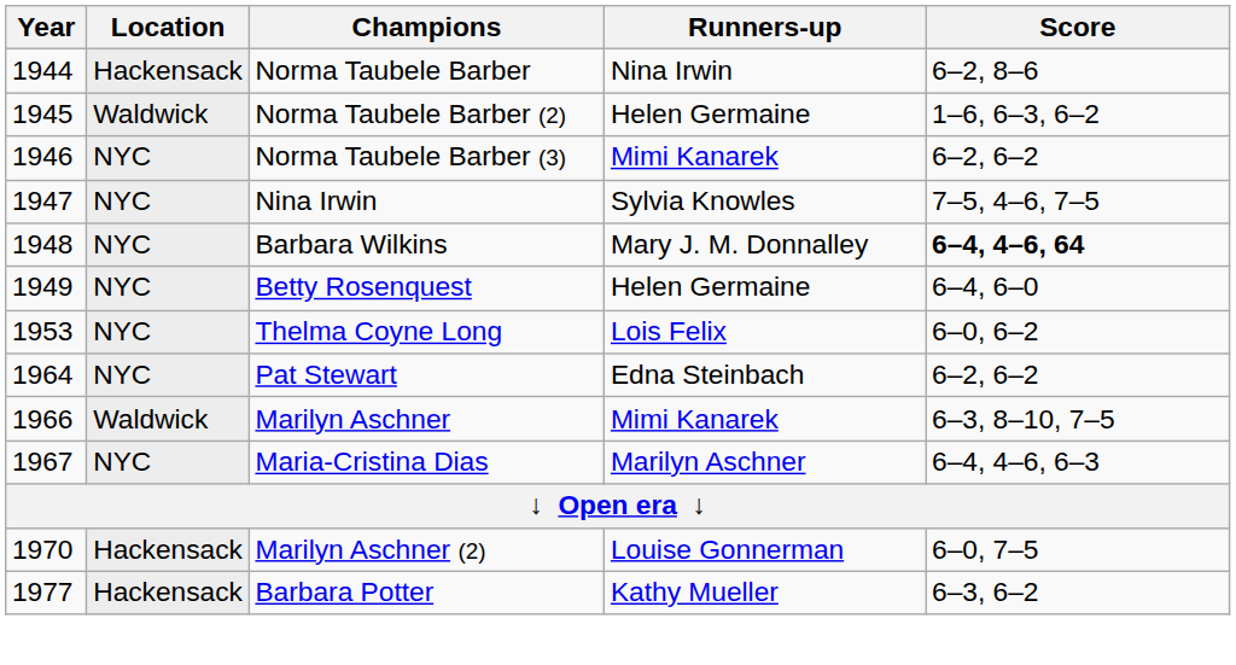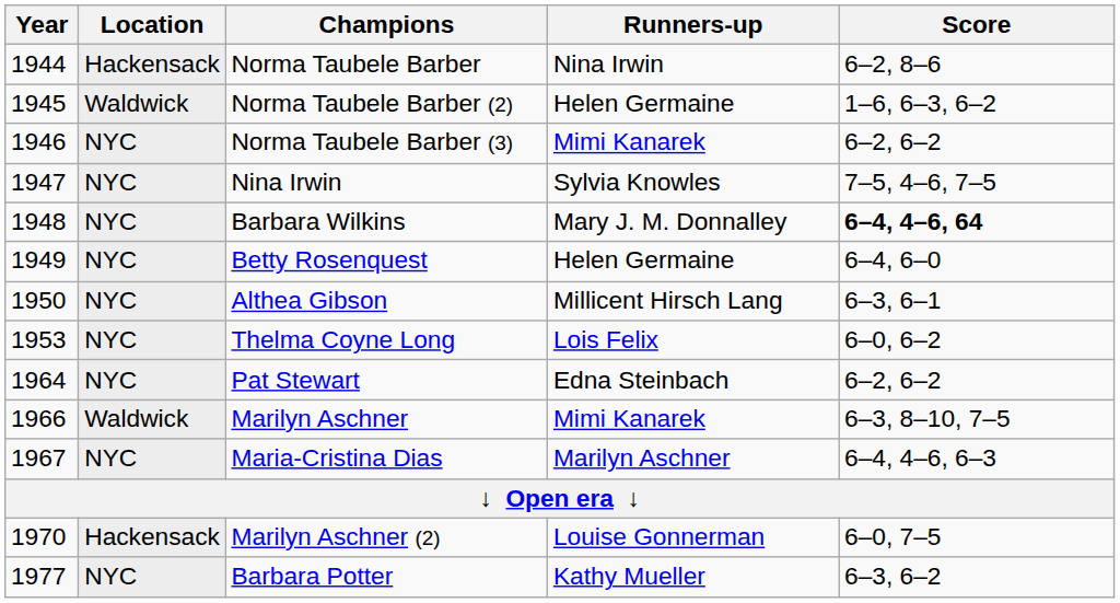 <table class=wikitable>
 <tr>
 <th style="width:40px">Year</th>
 <th style="width:80px">Location</th>
 <th style="width:200px">Champions</th>
 <th style="width:180px">Runners-up</th>
 <th style="width:170px" class="unsortable">Score</th>
 </tr>
 <tr>
 <td>1944</td>
 <td style="background:#ededed">Hackensack</td>
 <td> Norma Taubele Barber</td>
 <td> Nina Irwin</td>
 <td>6–2, 8–6</td>
 </tr>
 <tr>
 <td>1945</td>
 <td style="background:#ededed">Waldwick</td>
 <td> Norma Taubele Barber  <small>(2)</small></td>
 <td> Helen Germaine</td>
 <td>1–6, 6–3, 6–2</td>
 </tr>
 <tr>
 <td>1946</td>
 <td style="background:#ededed">NYC</td>
 <td> Norma Taubele Barber  <small>(3)</small></td>
 <td> <a href='#'>Mimi Kanarek</a></td>
 <td>6–2, 6–2</td>
 </tr>
 <tr>
 <td>1947</td>
 <td style="background:#ededed">NYC</td>
 <td> Nina Irwin</td>
 <td> Sylvia Knowles</td>
 <td>7–5, 4–6, 7–5</td>
 </tr>
 <tr>
 <td>1948</td>
 <td style="background:#ededed">NYC</td>
 <td> Barbara Wilkins</td>
 <td> Mary J. M. Donnalley</td>
 <td><strong>6–4, 4–6, 64</strong></td>
 </tr>
 <tr>
 <td>1949</td>
 <td style="background:#ededed">NYC</td>
 <td> <a href='#'>Betty Rosenquest</a></td>
 <td> Helen Germaine</td>
 <td>6–4, 6–0</td>
 </tr>
 <tr>
+<td>1950</td>
+<td style="background:#ededed">NYC</td>
+<td> <a href='#'>Althea Gibson</a></td>
+<td> Millicent Hirsch Lang</td>
+<td>6–3, 6–1</td>
+</tr>
+<tr>
 <td>1953</td>
 <td style="background:#ededed">NYC</td>
 <td> <a href='#'>Thelma Coyne Long</a></td>
 <td> <a href='#'>Lois Felix</a></td>
 <td>6–0, 6–2</td>
 </tr>
 <tr>
 <td>1964</td>
 <td style="background:#ededed">NYC</td>
 <td> <a href='#'>Pat Stewart</a></td>
 <td> Edna Steinbach</td>
 <td>6–2, 6–2</td>
 </tr>
 <tr>
 <td>1966</td>
 <td style="background:#ededed">Waldwick</td>
 <td> <a href='#'>Marilyn Aschner</a></td>
 <td> <a href='#'>Mimi Kanarek</a></td>
 <td>6–3, 8–10, 7–5</td>
 </tr>
 <tr>
 <td>1967</td>
 <td style="background:#ededed">NYC</td>
 <td> <a href='#'>Maria-Cristina Dias</a></td>
 <td> <a href='#'>Marilyn Aschner</a></td>
 <td>6–4, 4–6, 6–3</td>
 </tr>
 <tr>
 <th colspan=5 align=center>↓  <a href='#'>Open era</a>  ↓</th>
 </tr>
 <tr>
 <td>1970</td>
 <td style="background:#ededed">Hackensack</td>
 <td> <a href='#'>Marilyn Aschner</a> <small>(2)</small></td>
 <td> <a href='#'>Louise Gonnerman</a></td>
 <td>6–0, 7–5</td>
 </tr>
 <tr>
 <td>1977</td>
-<td style="background:#ededed">Hackensack</td>
+<td style="background:#ededed">NYC</td>
 <td> <a href='#'>Barbara Potter</a></td>
 <td> <a href='#'>Kathy Mueller</a></td>
 <td>6–3, 6–2</td>
 </tr>
 </table>
